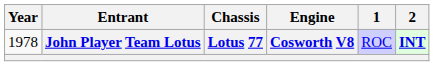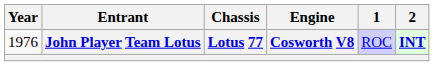 <table class="wikitable" style="text-align:center; font-size:90%">
 <tr>
 <th>Year</th>
 <th>Entrant</th>
 <th>Chassis</th>
 <th>Engine</th>
 <th>1</th>
 <th>2</th>
 </tr>
 <tr>
-<td>1978</td>
+<td>1976</td>
 <th><a href='#'>John Player</a> <a href='#'>Team Lotus</a></th>
 <th><a href='#'>Lotus</a> <a href='#'>77</a></th>
 <th><a href='#'>Cosworth</a> <a href='#'>V8</a></th>
 <td style="background:#CFCFFF;"><a href='#'>ROC</a><br></td>
 <td style="background:#DFFFDF;"><strong><a href='#'>INT</a><br></strong></td>
 </tr>
 <tr>
 <th colspan="6"></th>
 </tr>
 </table>
